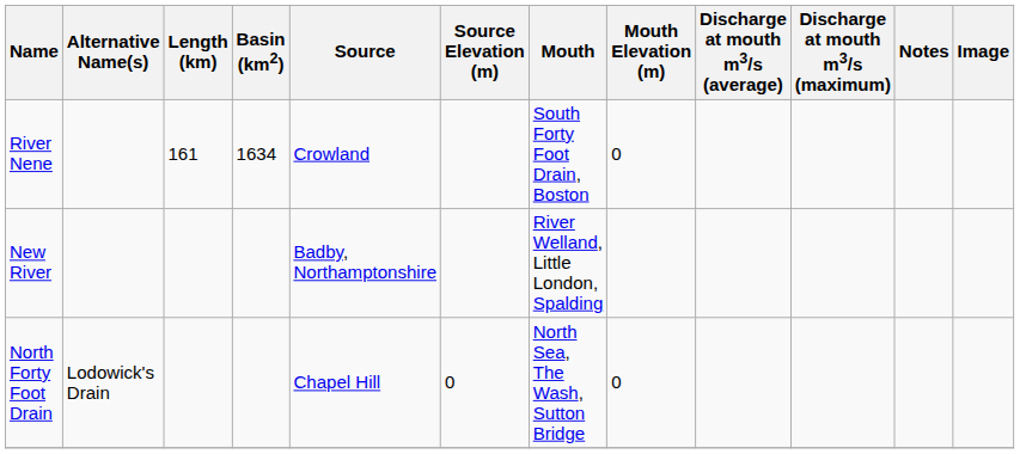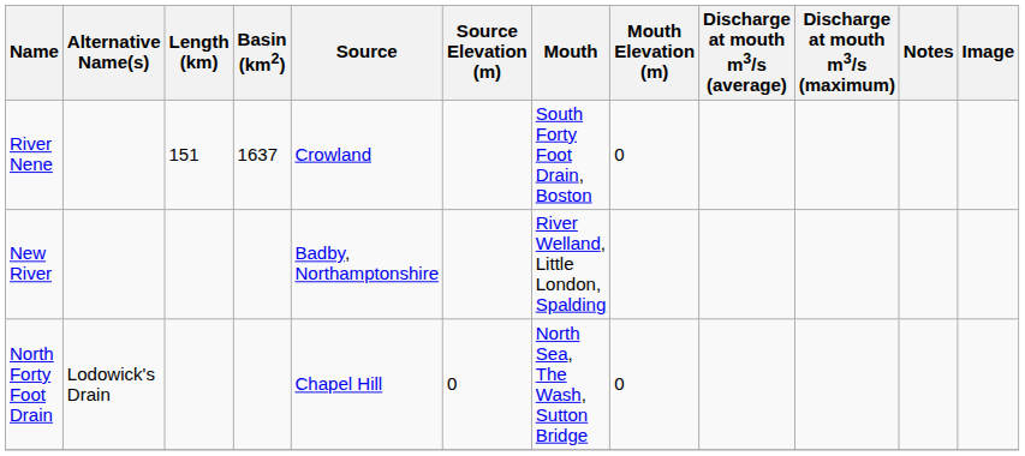 <table class="wikitable sortable">
 <tr>
 <th>Name</th>
 <th>Alternative Name(s)</th>
 <th>Length (km)</th>
 <th>Basin (km<sup>2</sup>)</th>
 <th>Source</th>
 <th>Source Elevation (m)</th>
 <th>Mouth</th>
 <th>Mouth Elevation (m)</th>
 <th>Discharge at mouth m<sup>3</sup>/s (average)</th>
 <th class="unsortable">Discharge at mouth m<sup>3</sup>/s (maximum)</th>
 <th>Notes</th>
 <th class="unsortable">Image</th>
 </tr>
 <tr>
 <td><a href='#'>River Nene</a></td>
 <td></td>
-<td>161</td>
-<td>1634</td>
+<td>151</td>
+<td>1637</td>
 <td><a href='#'>Crowland</a></td>
 <td></td>
 <td><a href='#'>South Forty Foot Drain</a>, <a href='#'>Boston</a></td>
 <td>0</td>
 <td></td>
 <td></td>
 <td></td>
 <td></td>
 </tr>
 <tr>
 <td><a href='#'>New River</a></td>
 <td></td>
 <td></td>
 <td></td>
 <td><a href='#'>Badby</a>, <a href='#'>Northamptonshire</a></td>
 <td></td>
 <td><a href='#'>River Welland</a>, Little London, <a href='#'>Spalding</a></td>
 <td></td>
 <td></td>
 <td></td>
 <td></td>
 <td></td>
 </tr>
 <tr>
 <td><a href='#'>North Forty Foot Drain</a></td>
 <td>Lodowick's Drain</td>
 <td></td>
 <td></td>
 <td><a href='#'>Chapel Hill</a></td>
 <td>0</td>
 <td><a href='#'>North Sea</a>, <a href='#'>The Wash</a>, <a href='#'>Sutton Bridge</a></td>
 <td>0</td>
 <td></td>
 <td></td>
 <td></td>
 <td></td>
 </tr>
 <tr>
 </tr>
 </table>
